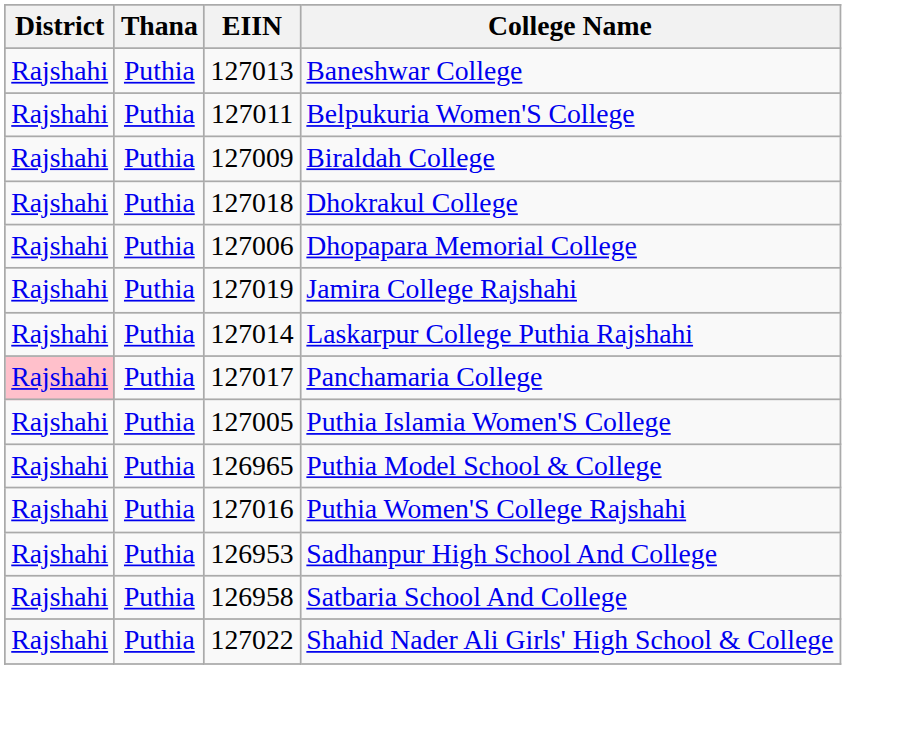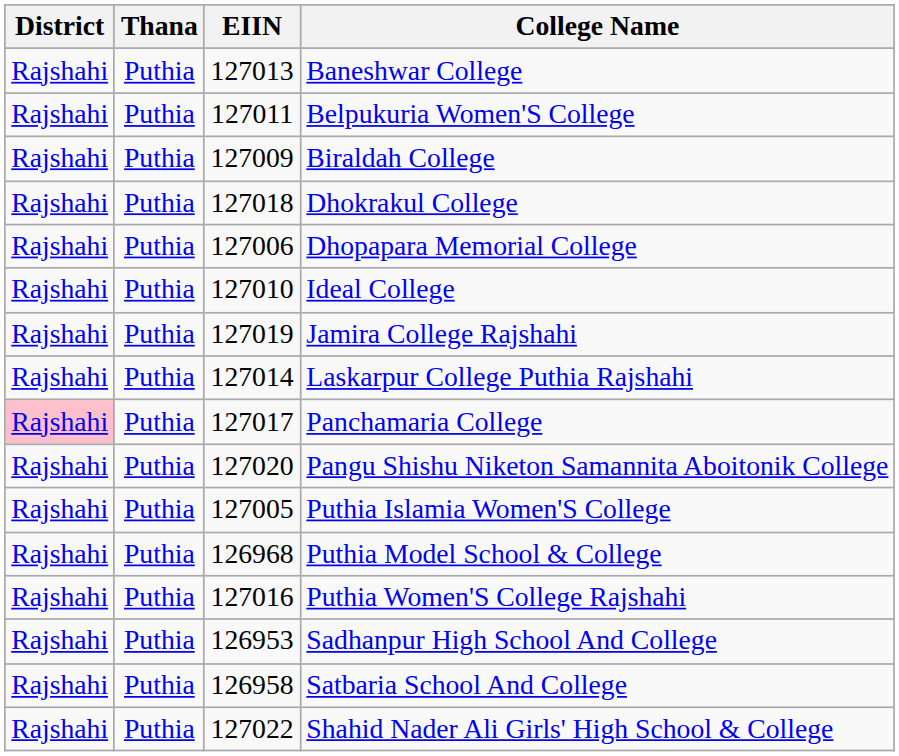 <table class="wikitable">
 <tr>
 <th style="text-align: center;">District</th>
 <th style="text-align: center;">Thana</th>
 <th style="text-align: center;">EIIN</th>
 <th style="text-align: center;">College Name</th>
 </tr>
 <tr>
 <td style="text-align: center;"><a href='#'>Rajshahi</a></td>
 <td style="text-align: center;"><a href='#'>Puthia</a></td>
 <td style="text-align: center;">127013</td>
 <td><a href='#'>Baneshwar College</a></td>
 </tr>
 <tr>
 <td style="text-align: center;"><a href='#'>Rajshahi</a></td>
 <td style="text-align: center;"><a href='#'>Puthia</a></td>
 <td style="text-align: center;">127011</td>
 <td><a href='#'>Belpukuria Women'S College</a></td>
 </tr>
 <tr>
 <td style="text-align: center;"><a href='#'>Rajshahi</a></td>
 <td style="text-align: center;"><a href='#'>Puthia</a></td>
 <td style="text-align: center;">127009</td>
 <td><a href='#'>Biraldah College</a></td>
 </tr>
 <tr>
 <td style="text-align: center;"><a href='#'>Rajshahi</a></td>
 <td style="text-align: center;"><a href='#'>Puthia</a></td>
 <td style="text-align: center;">127018</td>
 <td><a href='#'>Dhokrakul College</a></td>
 </tr>
 <tr>
 <td style="text-align: center;"><a href='#'>Rajshahi</a></td>
 <td style="text-align: center;"><a href='#'>Puthia</a></td>
 <td style="text-align: center;">127006</td>
 <td><a href='#'>Dhopapara Memorial College</a></td>
 </tr>
 <tr>
 <td style="text-align: center;"><a href='#'>Rajshahi</a></td>
 <td style="text-align: center;"><a href='#'>Puthia</a></td>
+<td style="text-align: center;">127010</td>
+<td><a href='#'>Ideal College</a></td>
+</tr>
+<tr>
+<td style="text-align: center;"><a href='#'>Rajshahi</a></td>
+<td style="text-align: center;"><a href='#'>Puthia</a></td>
 <td style="text-align: center;">127019</td>
 <td><a href='#'>Jamira College Rajshahi</a></td>
 </tr>
 <tr>
 <td style="text-align: center;"><a href='#'>Rajshahi</a></td>
 <td style="text-align: center;"><a href='#'>Puthia</a></td>
 <td style="text-align: center;">127014</td>
 <td><a href='#'>Laskarpur College Puthia Rajshahi</a></td>
 </tr>
 <tr>
 <td style="background: pink; text-align: center;"><a href='#'>Rajshahi</a></td>
 <td style="text-align: center;"><a href='#'>Puthia</a></td>
 <td style="text-align: center;">127017</td>
 <td><a href='#'>Panchamaria College</a></td>
 </tr>
 <tr>
 <td style="text-align: center;"><a href='#'>Rajshahi</a></td>
 <td style="text-align: center;"><a href='#'>Puthia</a></td>
+<td style="text-align: center;">127020</td>
+<td><a href='#'>Pangu Shishu Niketon Samannita Aboitonik College</a></td>
+</tr>
+<tr>
+<td style="text-align: center;"><a href='#'>Rajshahi</a></td>
+<td style="text-align: center;"><a href='#'>Puthia</a></td>
 <td style="text-align: center;">127005</td>
 <td><a href='#'>Puthia Islamia Women'S College</a></td>
 </tr>
 <tr>
 <td style="text-align: center;"><a href='#'>Rajshahi</a></td>
 <td style="text-align: center;"><a href='#'>Puthia</a></td>
-<td style="text-align: center;">126965</td>
+<td style="text-align: center;">126968</td>
 <td><a href='#'>Puthia Model School & College</a></td>
 </tr>
 <tr>
 <td style="text-align: center;"><a href='#'>Rajshahi</a></td>
 <td style="text-align: center;"><a href='#'>Puthia</a></td>
 <td style="text-align: center;">127016</td>
 <td><a href='#'>Puthia Women'S College Rajshahi</a></td>
 </tr>
 <tr>
 <td style="text-align: center;"><a href='#'>Rajshahi</a></td>
 <td style="text-align: center;"><a href='#'>Puthia</a></td>
 <td style="text-align: center;">126953</td>
 <td><a href='#'>Sadhanpur High School And College</a></td>
 </tr>
 <tr>
 <td style="text-align: center;"><a href='#'>Rajshahi</a></td>
 <td style="text-align: center;"><a href='#'>Puthia</a></td>
 <td style="text-align: center;">126958</td>
 <td><a href='#'>Satbaria School And College</a></td>
 </tr>
 <tr>
 <td style="text-align: center;"><a href='#'>Rajshahi</a></td>
 <td style="text-align: center;"><a href='#'>Puthia</a></td>
 <td style="text-align: center;">127022</td>
 <td><a href='#'>Shahid Nader Ali Girls' High School & College</a></td>
 </tr>
 </table>
